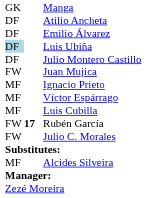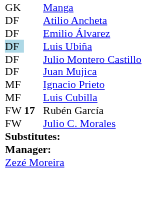 <table cellspacing="0" cellpadding="0" style="font-size:90%; margin:0.2em auto;">
 <tr>
 <th width="25"></th>
 <th width="25"></th>
 </tr>
 <tr>
 <td>GK</td>
 <td></td>
 <td> <a href='#'>Manga</a></td>
 </tr>
 <tr>
 <td>DF</td>
 <td></td>
 <td> <a href='#'>Atilio Ancheta</a></td>
 </tr>
 <tr>
 <td>DF</td>
 <td></td>
 <td> <a href='#'>Emilio Álvarez</a></td>
 </tr>
 <tr>
 <td style="background: lightblue;">DF</td>
 <td></td>
 <td> <a href='#'>Luis Ubiña</a></td>
 </tr>
 <tr>
 <td>DF</td>
 <td></td>
 <td> <a href='#'>Julio Montero Castillo</a></td>
 </tr>
 <tr>
-<td>FW</td>
+<td>DF</td>
 <td></td>
 <td> <a href='#'>Juan Mujica</a></td>
 </tr>
 <tr>
 <td>MF</td>
 <td></td>
 <td> <a href='#'>Ignacio Prieto</a></td>
-</tr>
-<tr>
-<td>MF</td>
-<td></td>
-<td> <a href='#'>Víctor Espárrago</a></td>
-<td></td>
-<td></td>
 </tr>
 <tr>
 <td>MF</td>
 <td></td>
 <td> <a href='#'>Luis Cubilla</a></td>
 </tr>
 <tr>
 <td>FW</td>
 <td><strong>17</strong></td>
 <td> Rubén García</td>
 </tr>
 <tr>
 <td>FW</td>
 <td></td>
 <td> <a href='#'>Julio C. Morales</a></td>
 </tr>
 <tr>
 <td colspan=3><strong>Substitutes:</strong></td>
 </tr>
 <tr>
-<td>MF</td>
-<td></td>
-<td> <a href='#'>Alcides Silveira</a></td>
-<td></td>
-<td></td>
-</tr>
-<tr>
 <td colspan=3><strong>Manager:</strong></td>
 </tr>
 <tr>
 <td colspan=4> <a href='#'>Zezé Moreira</a></td>
 </tr>
 </table>
